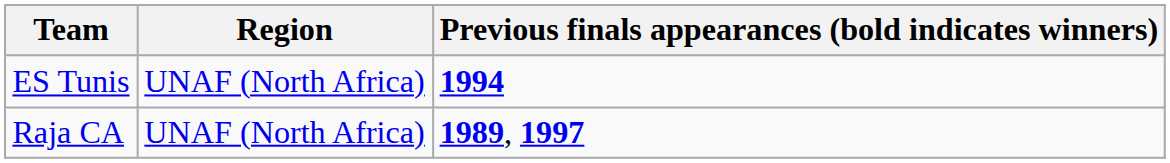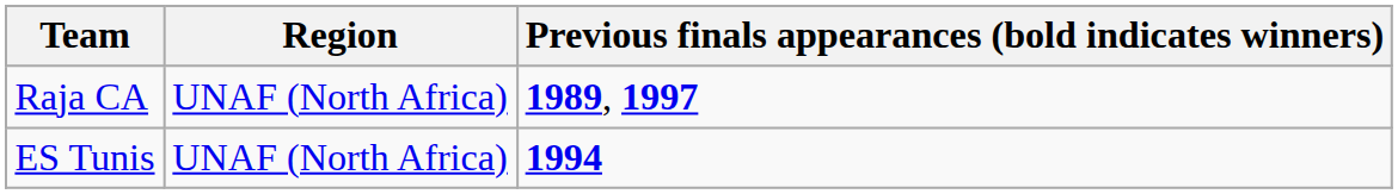 <table class="wikitable">
 <tr>
 <th>Team</th>
 <th>Region</th>
 <th>Previous finals appearances (bold indicates winners)</th>
 </tr>
 <tr>
+<td> <a href='#'>Raja CA</a></td>
+<td><a href='#'>UNAF (North Africa)</a></td>
+<td><strong><a href='#'>1989</a></strong>, <strong><a href='#'>1997</a></strong></td>
+</tr>
+<tr>
 <td> <a href='#'>ES Tunis</a></td>
 <td><a href='#'>UNAF (North Africa)</a></td>
 <td><strong><a href='#'>1994</a></strong></td>
 </tr>
-<tr>
-<td> <a href='#'>Raja CA</a></td>
-<td><a href='#'>UNAF (North Africa)</a></td>
-<td><strong><a href='#'>1989</a></strong>, <strong><a href='#'>1997</a></strong></td>
-</tr>
 </table>
